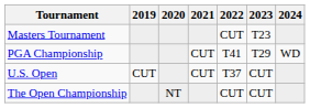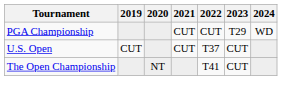 <table class="wikitable" style="font-size:95%;text-align:center;">
 <tr>
 <th>Tournament</th>
 <th>2019</th>
 <th>2020</th>
 <th>2021</th>
 <th>2022</th>
 <th>2023</th>
 <th>2024</th>
 </tr>
 <tr>
-<td align=left><a href='#'>Masters Tournament</a></td>
-<td style="background:#eeeeee;"></td>
-<td style="background:#eeeeee;"></td>
-<td style="background:#eeeeee;"></td>
-<td>CUT</td>
-<td>T23</td>
-<td style="background:#eeeeee;"></td>
-</tr>
-<tr>
 <td align=left><a href='#'>PGA Championship</a></td>
 <td style="background:#eeeeee;"></td>
 <td style="background:#eeeeee;"></td>
 <td>CUT</td>
-<td>T41</td>
+<td>CUT</td>
 <td>T29</td>
 <td>WD</td>
 </tr>
 <tr>
 <td align=left><a href='#'>U.S. Open</a></td>
 <td>CUT</td>
 <td style="background:#eeeeee;"></td>
 <td>CUT</td>
 <td>T37</td>
 <td>CUT</td>
 <td style="background:#eeeeee;"></td>
 </tr>
 <tr>
 <td align=left><a href='#'>The Open Championship</a></td>
 <td style="background:#eeeeee;"></td>
 <td style="background:#eeeeee;">NT</td>
 <td style="background:#eeeeee;"></td>
-<td>CUT</td>
+<td>T41</td>
 <td>CUT</td>
 <td style="background:#eeeeee;"></td>
 </tr>
 </table>
